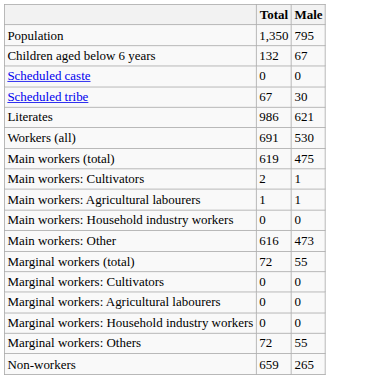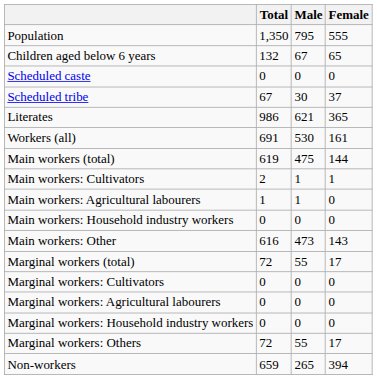 <table class="wikitable sortable">
 <tr>
 <th></th>
 <th>Total</th>
 <th>Male</th>
+<th>Female</th>
 </tr>
 <tr>
 <td>Population</td>
 <td>1,350</td>
 <td>795</td>
+<td>555</td>
 </tr>
 <tr>
 <td>Children aged below 6 years</td>
 <td>132</td>
 <td>67</td>
+<td>65</td>
 </tr>
 <tr>
 <td><a href='#'>Scheduled caste</a></td>
+<td>0</td>
 <td>0</td>
 <td>0</td>
 </tr>
 <tr>
 <td><a href='#'>Scheduled tribe</a></td>
 <td>67</td>
 <td>30</td>
+<td>37</td>
 </tr>
 <tr>
 <td>Literates</td>
 <td>986</td>
 <td>621</td>
+<td>365</td>
 </tr>
 <tr>
 <td>Workers (all)</td>
 <td>691</td>
 <td>530</td>
+<td>161</td>
 </tr>
 <tr>
 <td>Main workers (total)</td>
 <td>619</td>
 <td>475</td>
+<td>144</td>
 </tr>
 <tr>
 <td>Main workers: Cultivators</td>
 <td>2</td>
+<td>1</td>
 <td>1</td>
 </tr>
 <tr>
 <td>Main workers: Agricultural labourers</td>
 <td>1</td>
 <td>1</td>
+<td>0</td>
 </tr>
 <tr>
 <td>Main workers: Household industry workers</td>
+<td>0</td>
 <td>0</td>
 <td>0</td>
 </tr>
 <tr>
 <td>Main workers: Other</td>
 <td>616</td>
 <td>473</td>
+<td>143</td>
 </tr>
 <tr>
 <td>Marginal workers (total)</td>
 <td>72</td>
 <td>55</td>
+<td>17</td>
 </tr>
 <tr>
 <td>Marginal workers: Cultivators</td>
+<td>0</td>
 <td>0</td>
 <td>0</td>
 </tr>
 <tr>
 <td>Marginal workers: Agricultural labourers</td>
 <td>0</td>
 <td>0</td>
+<td>0</td>
 </tr>
 <tr>
 <td>Marginal workers: Household industry workers</td>
+<td>0</td>
 <td>0</td>
 <td>0</td>
 </tr>
 <tr>
 <td>Marginal workers: Others</td>
 <td>72</td>
 <td>55</td>
+<td>17</td>
 </tr>
 <tr>
 <td>Non-workers</td>
 <td>659</td>
 <td>265</td>
+<td>394</td>
 </tr>
 </table>
